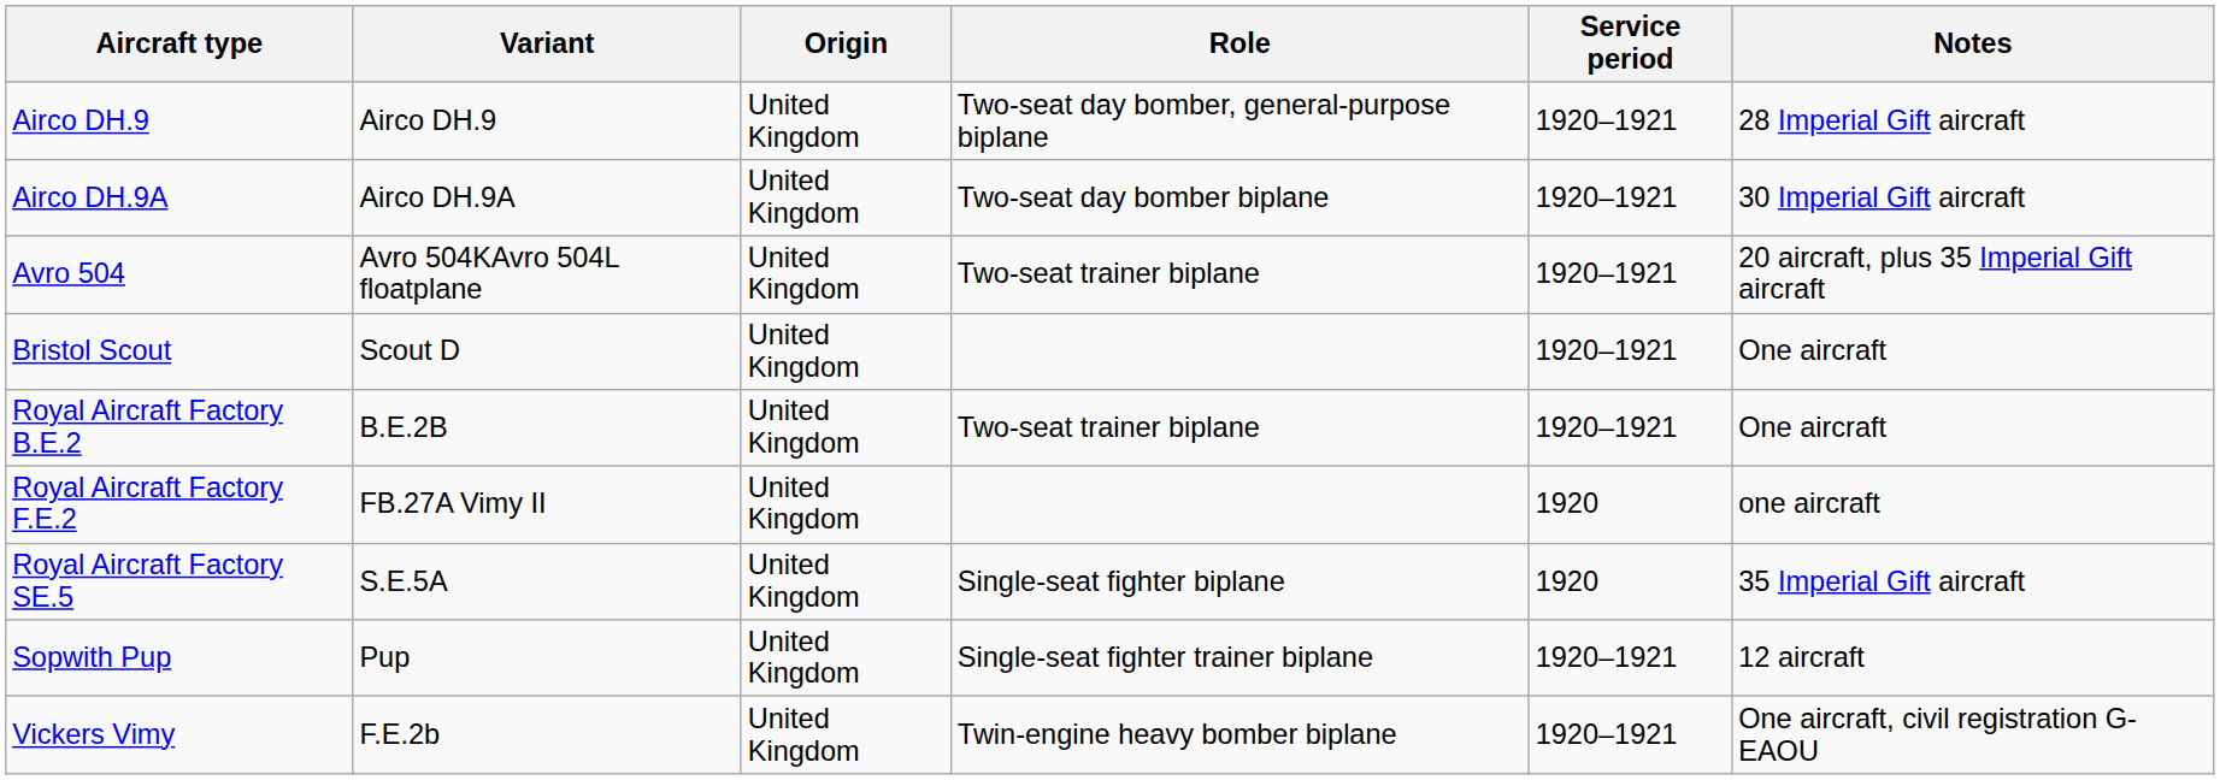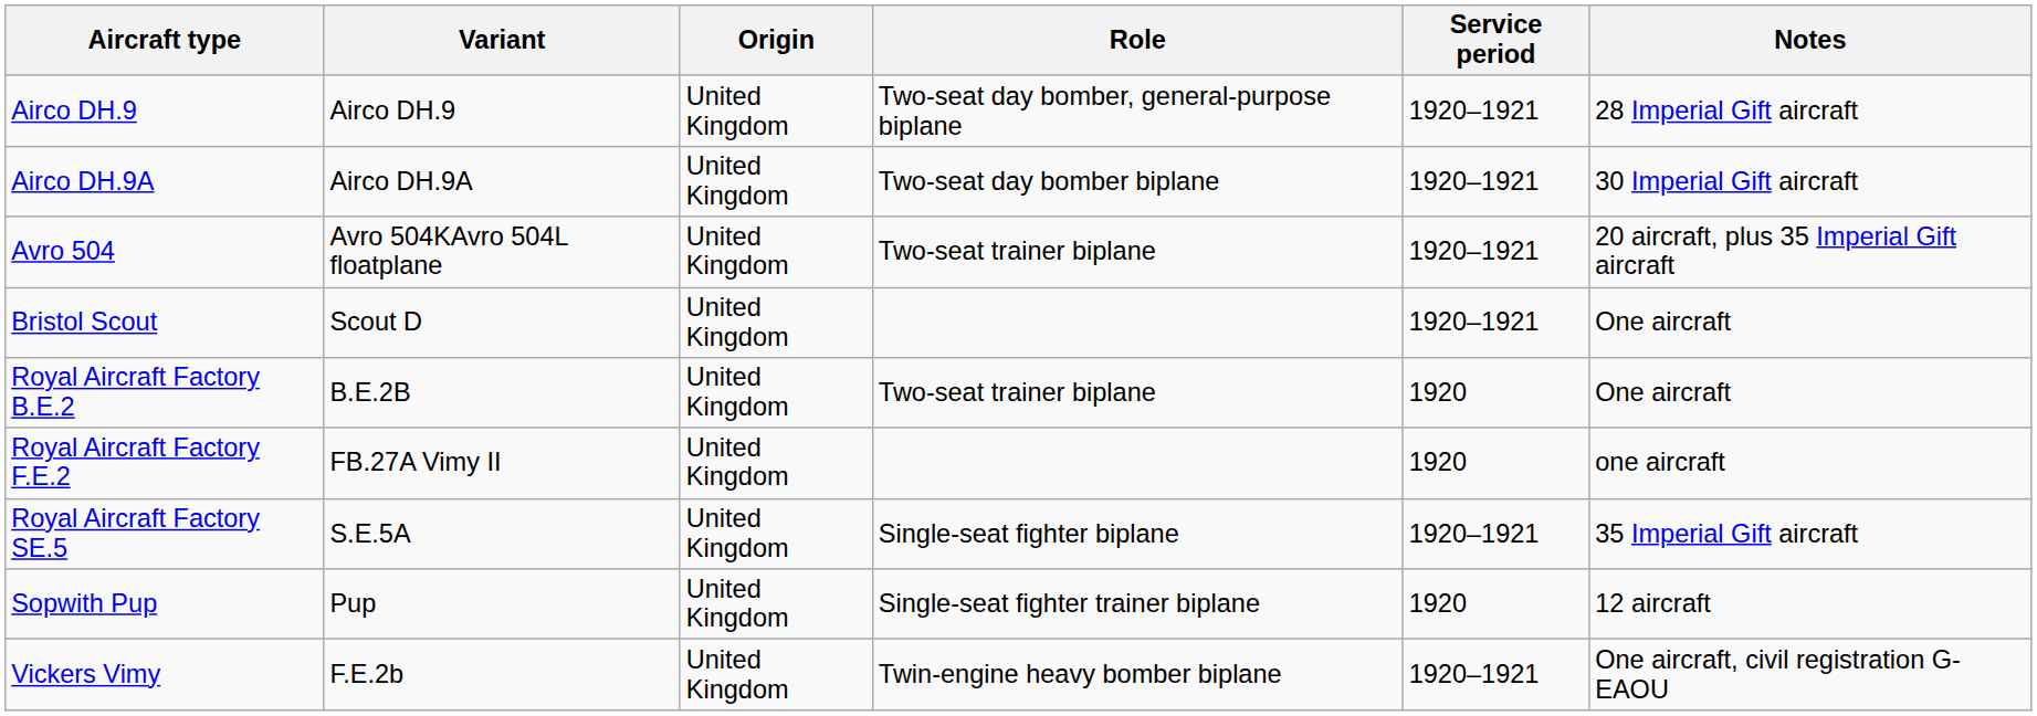 <table class ="wikitable sortable">
 <tr>
 <th>Aircraft type</th>
 <th>Variant</th>
 <th>Origin</th>
 <th>Role</th>
 <th>Service period</th>
 <th>Notes</th>
 </tr>
 <tr>
 <td><a href='#'>Airco DH.9</a></td>
 <td>Airco DH.9</td>
 <td>United Kingdom</td>
 <td>Two-seat day bomber, general-purpose biplane</td>
 <td>1920–1921</td>
 <td>28 <a href='#'>Imperial Gift</a> aircraft</td>
 </tr>
 <tr>
 <td><a href='#'>Airco DH.9A</a></td>
 <td>Airco DH.9A</td>
 <td>United Kingdom</td>
 <td>Two-seat day bomber biplane</td>
 <td>1920–1921</td>
 <td>30 <a href='#'>Imperial Gift</a> aircraft</td>
 </tr>
 <tr>
 <td><a href='#'>Avro 504</a></td>
 <td>Avro 504KAvro 504L floatplane</td>
 <td>United Kingdom</td>
 <td>Two-seat trainer biplane</td>
 <td>1920–1921</td>
 <td>20 aircraft, plus 35 <a href='#'>Imperial Gift</a> aircraft</td>
 </tr>
 <tr>
 <td><a href='#'>Bristol Scout</a></td>
 <td>Scout D</td>
 <td>United Kingdom</td>
 <td></td>
 <td>1920–1921</td>
 <td>One aircraft</td>
 </tr>
 <tr>
 <td><a href='#'>Royal Aircraft Factory B.E.2</a></td>
 <td>B.E.2B</td>
 <td>United Kingdom</td>
 <td>Two-seat trainer biplane</td>
-<td>1920–1921</td>
+<td>1920</td>
 <td>One aircraft</td>
 </tr>
 <tr>
 <td><a href='#'>Royal Aircraft Factory F.E.2</a></td>
 <td>FB.27A Vimy II</td>
 <td>United Kingdom</td>
 <td></td>
 <td>1920</td>
 <td>one aircraft</td>
 </tr>
 <tr>
 <td><a href='#'>Royal Aircraft Factory SE.5</a></td>
 <td>S.E.5A</td>
 <td>United Kingdom</td>
 <td>Single-seat fighter biplane</td>
-<td>1920</td>
+<td>1920–1921</td>
 <td>35 <a href='#'>Imperial Gift</a> aircraft</td>
 </tr>
 <tr>
 <td><a href='#'>Sopwith Pup</a></td>
 <td>Pup</td>
 <td>United Kingdom</td>
 <td>Single-seat fighter trainer biplane</td>
-<td>1920–1921</td>
+<td>1920</td>
 <td>12 aircraft</td>
 </tr>
 <tr>
 <td><a href='#'>Vickers Vimy</a></td>
 <td>F.E.2b</td>
 <td>United Kingdom</td>
 <td>Twin-engine heavy bomber biplane</td>
 <td>1920–1921</td>
 <td>One aircraft, civil registration G-EAOU</td>
 </tr>
 </table>
